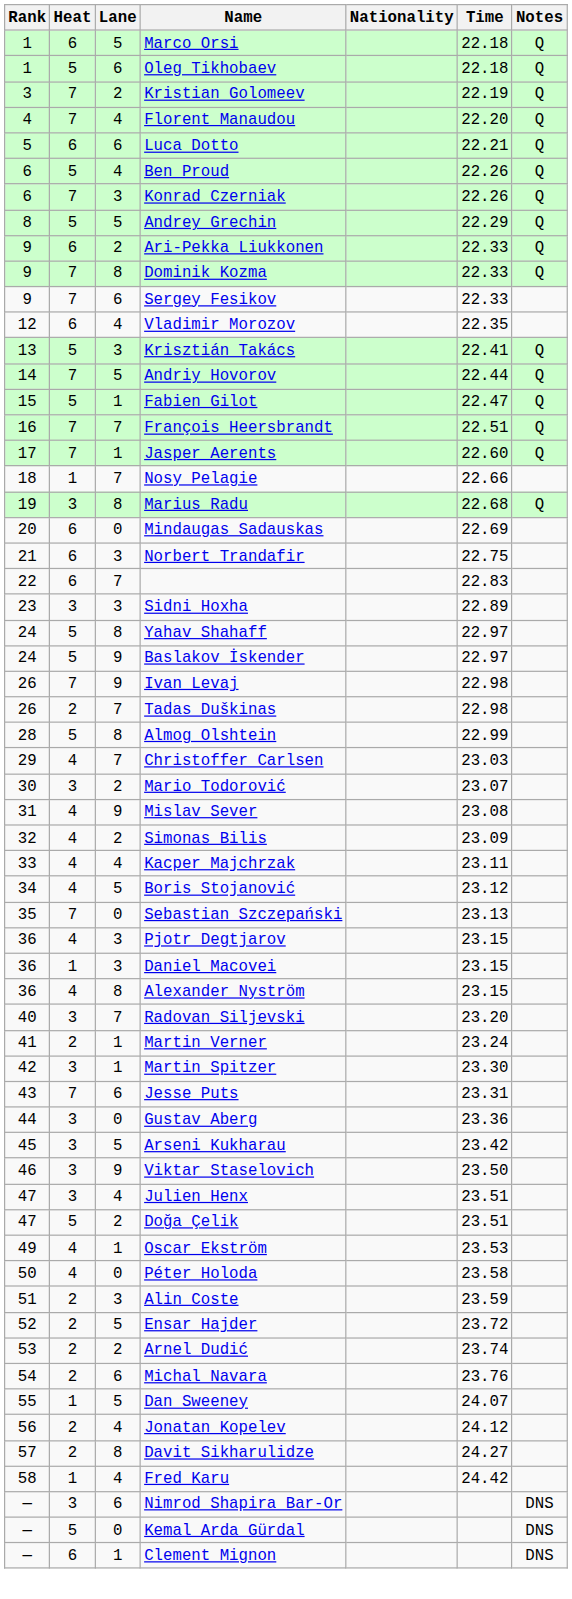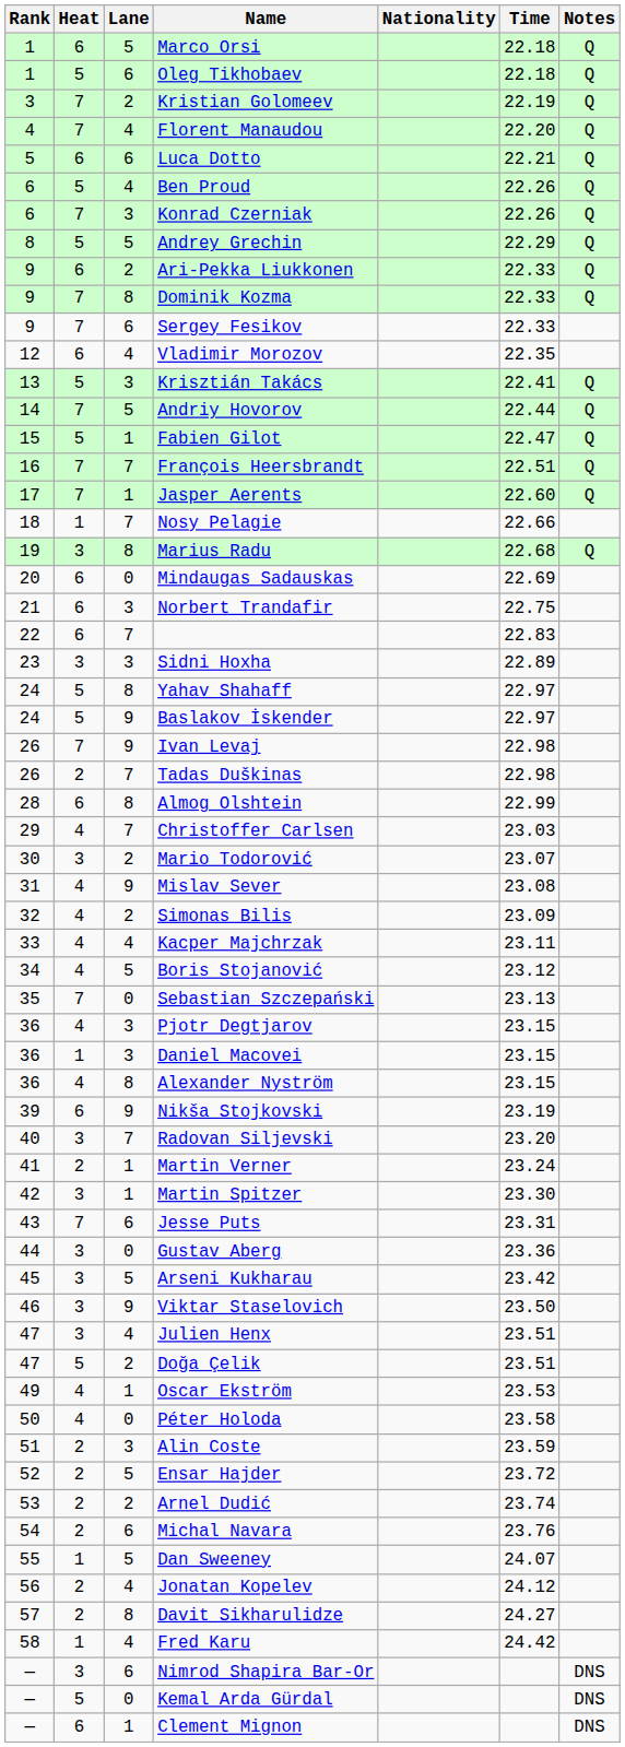 <table class="wikitable sortable" style="text-align:center">
 <tr>
 <th>Rank</th>
 <th>Heat</th>
 <th>Lane</th>
 <th>Name</th>
 <th>Nationality</th>
 <th>Time</th>
 <th>Notes</th>
 </tr>
 <tr bgcolor=ccffcc>
 <td>1</td>
 <td>6</td>
 <td>5</td>
 <td align=left><a href='#'>Marco Orsi</a></td>
 <td align=left></td>
 <td>22.18</td>
 <td>Q</td>
 </tr>
 <tr bgcolor=ccffcc>
 <td>1</td>
 <td>5</td>
 <td>6</td>
 <td align=left><a href='#'>Oleg Tikhobaev</a></td>
 <td align=left></td>
 <td>22.18</td>
 <td>Q</td>
 </tr>
 <tr bgcolor=ccffcc>
 <td>3</td>
 <td>7</td>
 <td>2</td>
 <td align=left><a href='#'>Kristian Golomeev</a></td>
 <td align=left></td>
 <td>22.19</td>
 <td>Q</td>
 </tr>
 <tr bgcolor=ccffcc>
 <td>4</td>
 <td>7</td>
 <td>4</td>
 <td align=left><a href='#'>Florent Manaudou</a></td>
 <td align=left></td>
 <td>22.20</td>
 <td>Q</td>
 </tr>
 <tr bgcolor=ccffcc>
 <td>5</td>
 <td>6</td>
 <td>6</td>
 <td align=left><a href='#'>Luca Dotto</a></td>
 <td align=left></td>
 <td>22.21</td>
 <td>Q</td>
 </tr>
 <tr bgcolor=ccffcc>
 <td>6</td>
 <td>5</td>
 <td>4</td>
 <td align=left><a href='#'>Ben Proud</a></td>
 <td align=left></td>
 <td>22.26</td>
 <td>Q</td>
 </tr>
 <tr bgcolor=ccffcc>
 <td>6</td>
 <td>7</td>
 <td>3</td>
 <td align=left><a href='#'>Konrad Czerniak</a></td>
 <td align=left></td>
 <td>22.26</td>
 <td>Q</td>
 </tr>
 <tr bgcolor=ccffcc>
 <td>8</td>
 <td>5</td>
 <td>5</td>
 <td align=left><a href='#'>Andrey Grechin</a></td>
 <td align=left></td>
 <td>22.29</td>
 <td>Q</td>
 </tr>
 <tr bgcolor=ccffcc>
 <td>9</td>
 <td>6</td>
 <td>2</td>
 <td align=left><a href='#'>Ari-Pekka Liukkonen</a></td>
 <td align=left></td>
 <td>22.33</td>
 <td>Q</td>
 </tr>
 <tr bgcolor=ccffcc>
 <td>9</td>
 <td>7</td>
 <td>8</td>
 <td align=left><a href='#'>Dominik Kozma</a></td>
 <td align=left></td>
 <td>22.33</td>
 <td>Q</td>
 </tr>
 <tr>
 <td>9</td>
 <td>7</td>
 <td>6</td>
 <td align=left><a href='#'>Sergey Fesikov</a></td>
 <td align=left></td>
 <td>22.33</td>
 <td></td>
 </tr>
 <tr>
 <td>12</td>
 <td>6</td>
 <td>4</td>
 <td align=left><a href='#'>Vladimir Morozov</a></td>
 <td align=left></td>
 <td>22.35</td>
 <td></td>
 </tr>
 <tr bgcolor=ccffcc>
 <td>13</td>
 <td>5</td>
 <td>3</td>
 <td align=left><a href='#'>Krisztián Takács</a></td>
 <td align=left></td>
 <td>22.41</td>
 <td>Q</td>
 </tr>
 <tr bgcolor=ccffcc>
 <td>14</td>
 <td>7</td>
 <td>5</td>
 <td align=left><a href='#'>Andriy Hovorov</a></td>
 <td align=left></td>
 <td>22.44</td>
 <td>Q</td>
 </tr>
 <tr bgcolor=ccffcc>
 <td>15</td>
 <td>5</td>
 <td>1</td>
 <td align=left><a href='#'>Fabien Gilot</a></td>
 <td align=left></td>
 <td>22.47</td>
 <td>Q</td>
 </tr>
 <tr bgcolor=ccffcc>
 <td>16</td>
 <td>7</td>
 <td>7</td>
 <td align=left><a href='#'>François Heersbrandt</a></td>
 <td align=left></td>
 <td>22.51</td>
 <td>Q</td>
 </tr>
 <tr bgcolor=ccffcc>
 <td>17</td>
 <td>7</td>
 <td>1</td>
 <td align=left><a href='#'>Jasper Aerents</a></td>
 <td align=left></td>
 <td>22.60</td>
 <td>Q</td>
 </tr>
 <tr>
 <td>18</td>
 <td>1</td>
 <td>7</td>
 <td align=left><a href='#'>Nosy Pelagie</a></td>
 <td align=left></td>
 <td>22.66</td>
 <td></td>
 </tr>
 <tr bgcolor=ccffcc>
 <td>19</td>
 <td>3</td>
 <td>8</td>
 <td align=left><a href='#'>Marius Radu</a></td>
 <td align=left></td>
 <td>22.68</td>
 <td>Q</td>
 </tr>
 <tr>
 <td>20</td>
 <td>6</td>
 <td>0</td>
 <td align=left><a href='#'>Mindaugas Sadauskas</a></td>
 <td align=left></td>
 <td>22.69</td>
 <td></td>
 </tr>
 <tr>
 <td>21</td>
 <td>6</td>
 <td>3</td>
 <td align=left><a href='#'>Norbert Trandafir</a></td>
 <td align=left></td>
 <td>22.75</td>
 <td></td>
 </tr>
 <tr>
 <td>22</td>
 <td>6</td>
 <td>7</td>
 <td align=left></td>
 <td align=left></td>
 <td>22.83</td>
 <td></td>
 </tr>
 <tr>
 <td>23</td>
 <td>3</td>
 <td>3</td>
 <td align=left><a href='#'>Sidni Hoxha</a></td>
 <td align=left></td>
 <td>22.89</td>
 <td></td>
 </tr>
 <tr>
 <td>24</td>
 <td>5</td>
 <td>8</td>
 <td align=left><a href='#'>Yahav Shahaff</a></td>
 <td align=left></td>
 <td>22.97</td>
 <td></td>
 </tr>
 <tr>
 <td>24</td>
 <td>5</td>
 <td>9</td>
 <td align=left><a href='#'>Baslakov İskender</a></td>
 <td align=left></td>
 <td>22.97</td>
 <td></td>
 </tr>
 <tr>
 <td>26</td>
 <td>7</td>
 <td>9</td>
 <td align=left><a href='#'>Ivan Levaj</a></td>
 <td align=left></td>
 <td>22.98</td>
 <td></td>
 </tr>
 <tr>
 <td>26</td>
 <td>2</td>
 <td>7</td>
 <td align=left><a href='#'>Tadas Duškinas</a></td>
 <td align=left></td>
 <td>22.98</td>
 <td></td>
 </tr>
 <tr>
 <td>28</td>
-<td>5</td>
+<td>6</td>
 <td>8</td>
 <td align=left><a href='#'>Almog Olshtein</a></td>
 <td align=left></td>
 <td>22.99</td>
 <td></td>
 </tr>
 <tr>
 <td>29</td>
 <td>4</td>
 <td>7</td>
 <td align=left><a href='#'>Christoffer Carlsen</a></td>
 <td align=left></td>
 <td>23.03</td>
 <td></td>
 </tr>
 <tr>
 <td>30</td>
 <td>3</td>
 <td>2</td>
 <td align=left><a href='#'>Mario Todorović</a></td>
 <td align=left></td>
 <td>23.07</td>
 <td></td>
 </tr>
 <tr>
 <td>31</td>
 <td>4</td>
 <td>9</td>
 <td align=left><a href='#'>Mislav Sever</a></td>
 <td align=left></td>
 <td>23.08</td>
 <td></td>
 </tr>
 <tr>
 <td>32</td>
 <td>4</td>
 <td>2</td>
 <td align=left><a href='#'>Simonas Bilis</a></td>
 <td align=left></td>
 <td>23.09</td>
 <td></td>
 </tr>
 <tr>
 <td>33</td>
 <td>4</td>
 <td>4</td>
 <td align=left><a href='#'>Kacper Majchrzak</a></td>
 <td align=left></td>
 <td>23.11</td>
 <td></td>
 </tr>
 <tr>
 <td>34</td>
 <td>4</td>
 <td>5</td>
 <td align=left><a href='#'>Boris Stojanović</a></td>
 <td align=left></td>
 <td>23.12</td>
 <td></td>
 </tr>
 <tr>
 <td>35</td>
 <td>7</td>
 <td>0</td>
 <td align=left><a href='#'>Sebastian Szczepański</a></td>
 <td align=left></td>
 <td>23.13</td>
 <td></td>
 </tr>
 <tr>
 <td>36</td>
 <td>4</td>
 <td>3</td>
 <td align=left><a href='#'>Pjotr Degtjarov</a></td>
 <td align=left></td>
 <td>23.15</td>
 <td></td>
 </tr>
 <tr>
 <td>36</td>
 <td>1</td>
 <td>3</td>
 <td align=left><a href='#'>Daniel Macovei</a></td>
 <td align=left></td>
 <td>23.15</td>
 <td></td>
 </tr>
 <tr>
 <td>36</td>
 <td>4</td>
 <td>8</td>
 <td align=left><a href='#'>Alexander Nyström</a></td>
 <td align=left></td>
 <td>23.15</td>
+<td></td>
+</tr>
+<tr>
+<td>39</td>
+<td>6</td>
+<td>9</td>
+<td align=left><a href='#'>Nikša Stojkovski</a></td>
+<td align=left></td>
+<td>23.19</td>
 <td></td>
 </tr>
 <tr>
 <td>40</td>
 <td>3</td>
 <td>7</td>
 <td align=left><a href='#'>Radovan Siljevski</a></td>
 <td align=left></td>
 <td>23.20</td>
 <td></td>
 </tr>
 <tr>
 <td>41</td>
 <td>2</td>
 <td>1</td>
 <td align=left><a href='#'>Martin Verner</a></td>
 <td align=left></td>
 <td>23.24</td>
 <td></td>
 </tr>
 <tr>
 <td>42</td>
 <td>3</td>
 <td>1</td>
 <td align=left><a href='#'>Martin Spitzer</a></td>
 <td align=left></td>
 <td>23.30</td>
 <td></td>
 </tr>
 <tr>
 <td>43</td>
 <td>7</td>
 <td>6</td>
 <td align=left><a href='#'>Jesse Puts</a></td>
 <td align=left></td>
 <td>23.31</td>
 <td></td>
 </tr>
 <tr>
 <td>44</td>
 <td>3</td>
 <td>0</td>
 <td align=left><a href='#'>Gustav Aberg</a></td>
 <td align=left></td>
 <td>23.36</td>
 <td></td>
 </tr>
 <tr>
 <td>45</td>
 <td>3</td>
 <td>5</td>
 <td align=left><a href='#'>Arseni Kukharau</a></td>
 <td align=left></td>
 <td>23.42</td>
 <td></td>
 </tr>
 <tr>
 <td>46</td>
 <td>3</td>
 <td>9</td>
 <td align=left><a href='#'>Viktar Staselovich</a></td>
 <td align=left></td>
 <td>23.50</td>
 <td></td>
 </tr>
 <tr>
 <td>47</td>
 <td>3</td>
 <td>4</td>
 <td align=left><a href='#'>Julien Henx</a></td>
 <td align=left></td>
 <td>23.51</td>
 <td></td>
 </tr>
 <tr>
 <td>47</td>
 <td>5</td>
 <td>2</td>
 <td align=left><a href='#'>Doğa Çelik</a></td>
 <td align=left></td>
 <td>23.51</td>
 <td></td>
 </tr>
 <tr>
 <td>49</td>
 <td>4</td>
 <td>1</td>
 <td align=left><a href='#'>Oscar Ekström</a></td>
 <td align=left></td>
 <td>23.53</td>
 <td></td>
 </tr>
 <tr>
 <td>50</td>
 <td>4</td>
 <td>0</td>
 <td align=left><a href='#'>Péter Holoda</a></td>
 <td align=left></td>
 <td>23.58</td>
 <td></td>
 </tr>
 <tr>
 <td>51</td>
 <td>2</td>
 <td>3</td>
 <td align=left><a href='#'>Alin Coste</a></td>
 <td align=left></td>
 <td>23.59</td>
 <td></td>
 </tr>
 <tr>
 <td>52</td>
 <td>2</td>
 <td>5</td>
 <td align=left><a href='#'>Ensar Hajder</a></td>
 <td align=left></td>
 <td>23.72</td>
 <td></td>
 </tr>
 <tr>
 <td>53</td>
 <td>2</td>
 <td>2</td>
 <td align=left><a href='#'>Arnel Dudić</a></td>
 <td align=left></td>
 <td>23.74</td>
 <td></td>
 </tr>
 <tr>
 <td>54</td>
 <td>2</td>
 <td>6</td>
 <td align=left><a href='#'>Michal Navara</a></td>
 <td align=left></td>
 <td>23.76</td>
 <td></td>
 </tr>
 <tr>
 <td>55</td>
 <td>1</td>
 <td>5</td>
 <td align=left><a href='#'>Dan Sweeney</a></td>
 <td align=left></td>
 <td>24.07</td>
 <td></td>
 </tr>
 <tr>
 <td>56</td>
 <td>2</td>
 <td>4</td>
 <td align=left><a href='#'>Jonatan Kopelev</a></td>
 <td align=left></td>
 <td>24.12</td>
 <td></td>
 </tr>
 <tr>
 <td>57</td>
 <td>2</td>
 <td>8</td>
 <td align=left><a href='#'>Davit Sikharulidze</a></td>
 <td align=left></td>
 <td>24.27</td>
 <td></td>
 </tr>
 <tr>
 <td>58</td>
 <td>1</td>
 <td>4</td>
 <td align=left><a href='#'>Fred Karu</a></td>
 <td align=left></td>
 <td>24.42</td>
 <td></td>
 </tr>
 <tr>
 <td>—</td>
 <td>3</td>
 <td>6</td>
 <td align=left><a href='#'>Nimrod Shapira Bar-Or</a></td>
 <td align=left></td>
 <td></td>
 <td>DNS</td>
 </tr>
 <tr>
 <td>—</td>
 <td>5</td>
 <td>0</td>
 <td align=left><a href='#'>Kemal Arda Gürdal</a></td>
 <td align=left></td>
 <td></td>
 <td>DNS</td>
 </tr>
 <tr>
 <td>—</td>
 <td>6</td>
 <td>1</td>
 <td align=left><a href='#'>Clement Mignon</a></td>
 <td align=left></td>
 <td></td>
 <td>DNS</td>
 </tr>
 </table>
